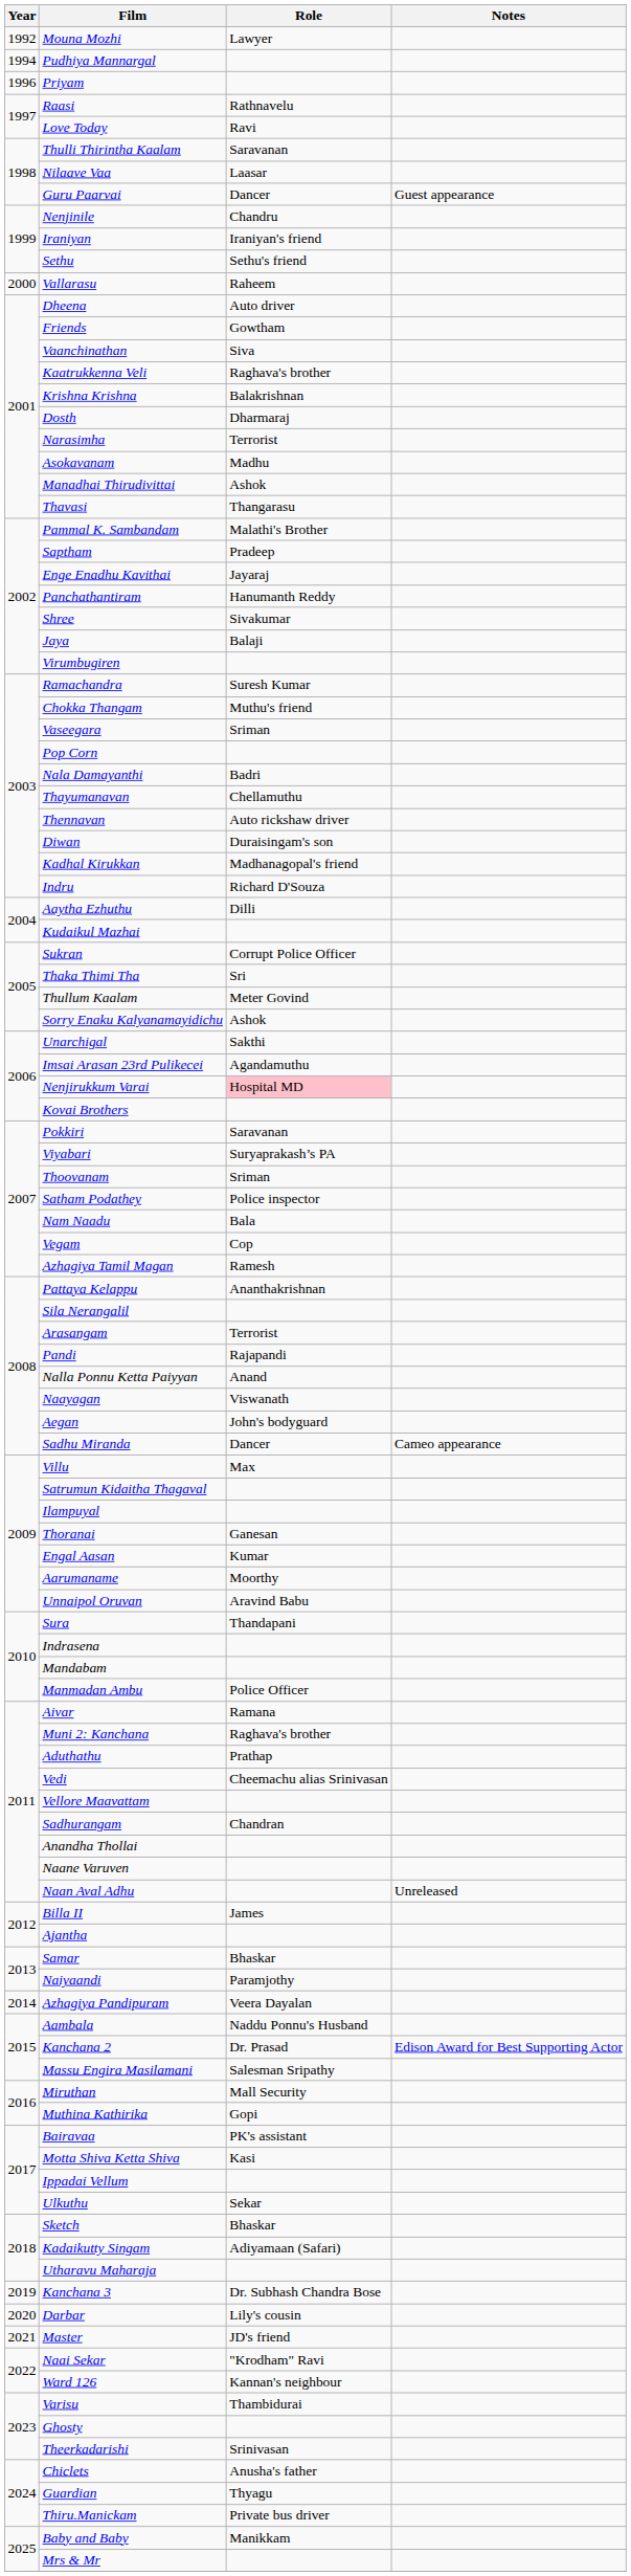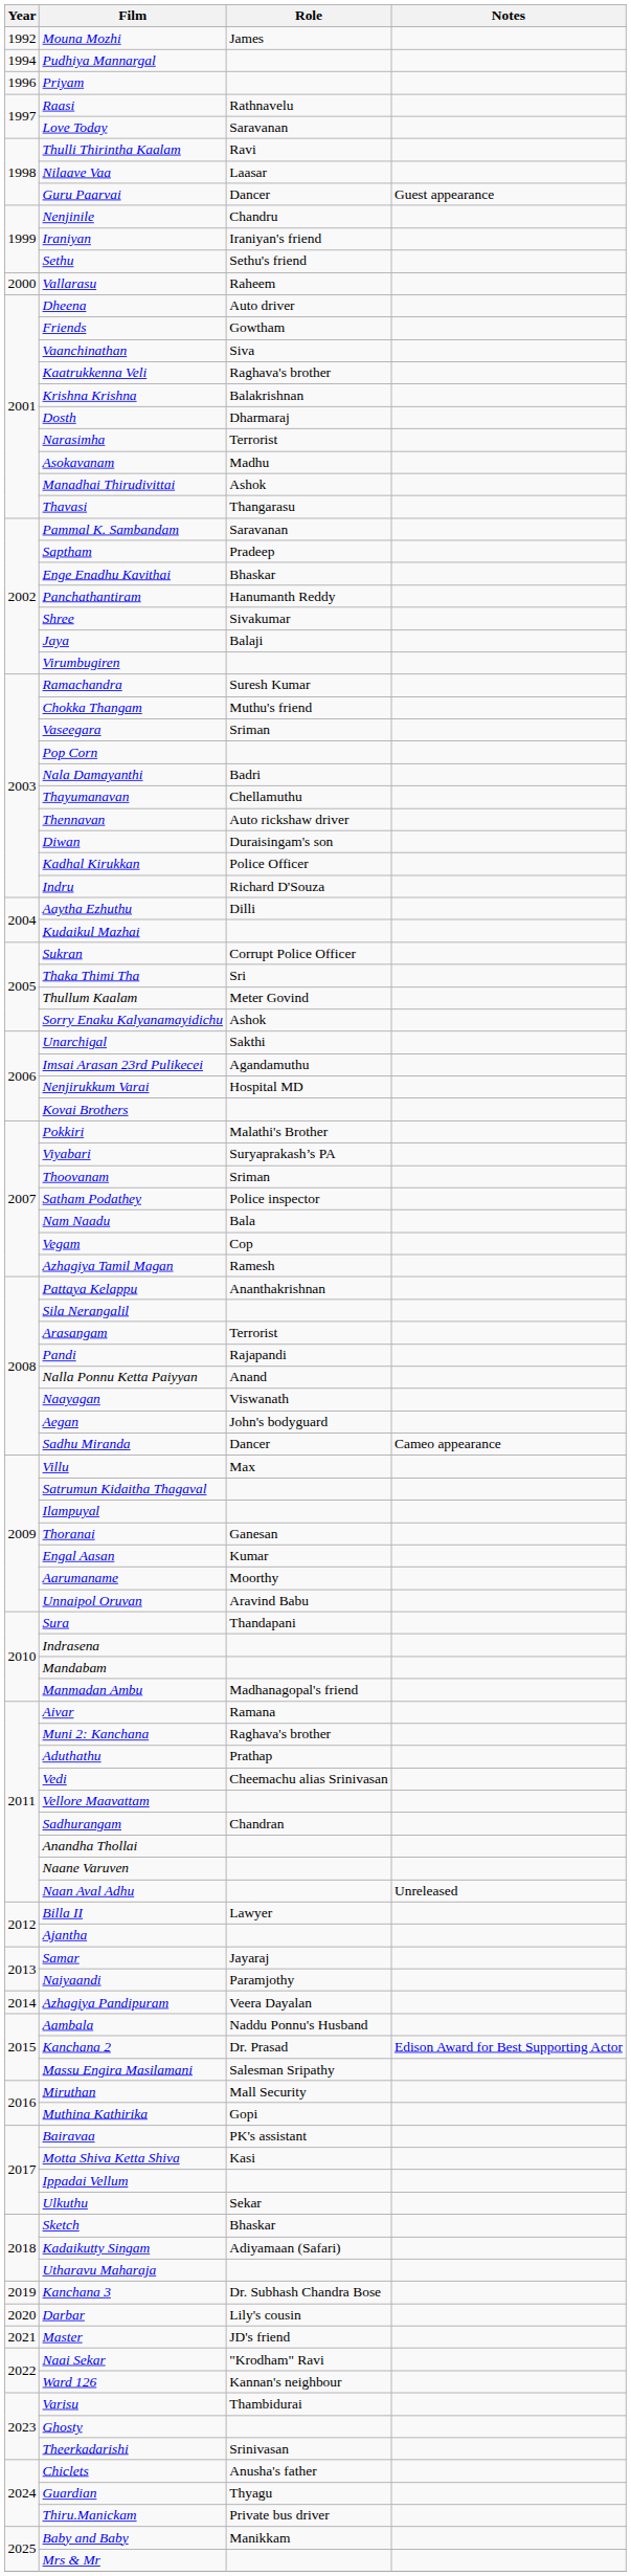 <table class="wikitable sortable">
 <tr>
 <th>Year</th>
 <th>Film</th>
 <th>Role</th>
 <th>Notes</th>
 </tr>
 <tr>
 <td>1992</td>
 <td><em><a href='#'>Mouna Mozhi</a></em></td>
-<td>Lawyer</td>
+<td>James</td>
 <td></td>
 </tr>
 <tr>
 <td>1994</td>
 <td><em><a href='#'>Pudhiya Mannargal</a></em></td>
 <td></td>
 <td></td>
 </tr>
 <tr>
 <td>1996</td>
 <td><em><a href='#'>Priyam</a></em></td>
 <td></td>
 <td></td>
 </tr>
 <tr>
 <td rowspan="2">1997</td>
 <td><em><a href='#'>Raasi</a></em></td>
 <td>Rathnavelu</td>
 <td></td>
 </tr>
 <tr>
 <td><em><a href='#'>Love Today</a></em></td>
-<td>Ravi</td>
+<td>Saravanan</td>
 <td></td>
 </tr>
 <tr>
 <td rowspan="3">1998</td>
 <td><em><a href='#'>Thulli Thirintha Kaalam</a></em></td>
-<td>Saravanan</td>
+<td>Ravi</td>
 <td></td>
 </tr>
 <tr>
 <td><em><a href='#'>Nilaave Vaa</a></em></td>
 <td>Laasar</td>
 <td></td>
 </tr>
 <tr>
 <td><em><a href='#'>Guru Paarvai</a></em></td>
 <td>Dancer</td>
 <td>Guest appearance</td>
 </tr>
 <tr>
 <td rowspan="3">1999</td>
 <td><em><a href='#'>Nenjinile</a></em></td>
 <td>Chandru</td>
 <td></td>
 </tr>
 <tr>
 <td><em><a href='#'>Iraniyan</a></em></td>
 <td>Iraniyan's friend</td>
 <td></td>
 </tr>
 <tr>
 <td><em><a href='#'>Sethu</a></em></td>
 <td>Sethu's friend</td>
 <td></td>
 </tr>
 <tr>
 <td>2000</td>
 <td><em><a href='#'>Vallarasu</a></em></td>
 <td>Raheem</td>
 <td></td>
 </tr>
 <tr>
 <td rowspan="10">2001</td>
 <td><em><a href='#'>Dheena</a></em></td>
 <td>Auto driver</td>
 <td></td>
 </tr>
 <tr>
 <td><em><a href='#'>Friends</a></em></td>
 <td>Gowtham</td>
 <td></td>
 </tr>
 <tr>
 <td><em><a href='#'>Vaanchinathan</a></em></td>
 <td>Siva</td>
 <td></td>
 </tr>
 <tr>
 <td><em><a href='#'>Kaatrukkenna Veli</a></em></td>
 <td>Raghava's brother</td>
 <td></td>
 </tr>
 <tr>
 <td><em><a href='#'>Krishna Krishna</a></em></td>
 <td>Balakrishnan</td>
 <td></td>
 </tr>
 <tr>
 <td><em><a href='#'>Dosth</a></em></td>
 <td>Dharmaraj</td>
 <td></td>
 </tr>
 <tr>
 <td><em><a href='#'>Narasimha</a></em></td>
 <td>Terrorist</td>
 <td></td>
 </tr>
 <tr>
 <td><em><a href='#'>Asokavanam</a></em></td>
 <td>Madhu</td>
 <td></td>
 </tr>
 <tr>
 <td><em><a href='#'>Manadhai Thirudivittai</a></em></td>
 <td>Ashok</td>
 <td></td>
 </tr>
 <tr>
 <td><em><a href='#'>Thavasi</a></em></td>
 <td>Thangarasu</td>
 <td></td>
 </tr>
 <tr>
 <td rowspan="7">2002</td>
 <td><em><a href='#'>Pammal K. Sambandam</a></em></td>
-<td>Malathi's Brother</td>
+<td>Saravanan</td>
 <td></td>
 </tr>
 <tr>
 <td><em><a href='#'>Saptham</a></em></td>
 <td>Pradeep</td>
 <td></td>
 </tr>
 <tr>
 <td><em><a href='#'>Enge Enadhu Kavithai</a></em></td>
-<td>Jayaraj</td>
+<td>Bhaskar</td>
 <td></td>
 </tr>
 <tr>
 <td><em><a href='#'>Panchathantiram</a></em></td>
 <td>Hanumanth Reddy</td>
 <td></td>
 </tr>
 <tr>
 <td><em><a href='#'>Shree</a></em></td>
 <td>Sivakumar</td>
 <td></td>
 </tr>
 <tr>
 <td><em><a href='#'>Jaya</a></em></td>
 <td>Balaji</td>
 <td></td>
 </tr>
 <tr>
 <td><em><a href='#'>Virumbugiren</a></em></td>
 <td></td>
 <td></td>
 </tr>
 <tr>
 <td rowspan="10">2003</td>
 <td><em><a href='#'>Ramachandra</a></em></td>
 <td>Suresh Kumar</td>
 <td></td>
 </tr>
 <tr>
 <td><em><a href='#'>Chokka Thangam</a></em></td>
 <td>Muthu's friend</td>
 <td></td>
 </tr>
 <tr>
 <td><em><a href='#'>Vaseegara</a></em></td>
 <td>Sriman</td>
 <td></td>
 </tr>
 <tr>
 <td><em><a href='#'>Pop Corn</a></em></td>
 <td></td>
 <td></td>
 </tr>
 <tr>
 <td><em><a href='#'>Nala Damayanthi</a></em></td>
 <td>Badri</td>
 <td></td>
 </tr>
 <tr>
 <td><em><a href='#'>Thayumanavan</a></em></td>
 <td>Chellamuthu</td>
 <td></td>
 </tr>
 <tr>
 <td><em><a href='#'>Thennavan</a></em></td>
 <td>Auto rickshaw driver</td>
 <td></td>
 </tr>
 <tr>
 <td><em><a href='#'>Diwan</a></em></td>
 <td>Duraisingam's son</td>
 <td></td>
 </tr>
 <tr>
 <td><em><a href='#'>Kadhal Kirukkan</a></em></td>
-<td>Madhanagopal's friend</td>
+<td>Police Officer</td>
 <td></td>
 </tr>
 <tr>
 <td><em><a href='#'>Indru</a></em></td>
 <td>Richard D'Souza</td>
 <td></td>
 </tr>
 <tr>
 <td rowspan="2">2004</td>
 <td><em><a href='#'>Aaytha Ezhuthu</a></em></td>
 <td>Dilli</td>
 <td></td>
 </tr>
 <tr>
 <td><em><a href='#'>Kudaikul Mazhai</a></em></td>
 <td></td>
 <td></td>
 </tr>
 <tr>
 <td rowspan="4">2005</td>
 <td><em><a href='#'>Sukran</a></em></td>
 <td>Corrupt Police Officer</td>
 <td></td>
 </tr>
 <tr>
 <td><em><a href='#'>Thaka Thimi Tha</a></em></td>
 <td>Sri</td>
 <td></td>
 </tr>
 <tr>
 <td><em>Thullum Kaalam</em></td>
 <td>Meter Govind</td>
 <td></td>
 </tr>
 <tr>
 <td><em><a href='#'>Sorry Enaku Kalyanamayidichu</a></em></td>
 <td>Ashok</td>
 <td></td>
 </tr>
 <tr>
 <td rowspan="4">2006</td>
 <td><em><a href='#'>Unarchigal</a></em></td>
 <td>Sakthi</td>
 <td></td>
 </tr>
 <tr>
 <td><em><a href='#'>Imsai Arasan 23rd Pulikecei</a></em></td>
 <td>Agandamuthu</td>
 <td></td>
 </tr>
 <tr>
 <td><em><a href='#'>Nenjirukkum Varai</a></em></td>
-<td style="background: pink;">Hospital MD</td>
+<td>Hospital MD</td>
 <td></td>
 </tr>
 <tr>
 <td><em><a href='#'>Kovai Brothers</a></em></td>
 <td></td>
 <td></td>
 </tr>
 <tr>
 <td rowspan="7">2007</td>
 <td><em><a href='#'>Pokkiri</a></em></td>
-<td>Saravanan</td>
+<td>Malathi's Brother</td>
 <td></td>
 </tr>
 <tr>
 <td><em><a href='#'>Viyabari</a></em></td>
 <td>Suryaprakash’s PA</td>
 <td></td>
 </tr>
 <tr>
 <td><em><a href='#'>Thoovanam</a></em></td>
 <td>Sriman</td>
 <td></td>
 </tr>
 <tr>
 <td><em><a href='#'>Satham Podathey</a></em></td>
 <td>Police inspector</td>
 <td></td>
 </tr>
 <tr>
 <td><em><a href='#'>Nam Naadu</a></em></td>
 <td>Bala</td>
 <td></td>
 </tr>
 <tr>
 <td><em><a href='#'>Vegam</a></em></td>
 <td>Cop</td>
 <td></td>
 </tr>
 <tr>
 <td><em><a href='#'>Azhagiya Tamil Magan</a></em></td>
 <td>Ramesh</td>
 <td></td>
 </tr>
 <tr>
 <td rowspan="8">2008</td>
 <td><em><a href='#'>Pattaya Kelappu</a></em></td>
 <td>Ananthakrishnan</td>
 <td></td>
 </tr>
 <tr>
 <td><em><a href='#'>Sila Nerangalil</a></em></td>
 <td></td>
 <td></td>
 </tr>
 <tr>
 <td><em><a href='#'>Arasangam</a></em></td>
 <td>Terrorist</td>
 <td></td>
 </tr>
 <tr>
 <td><em><a href='#'>Pandi</a></em></td>
 <td>Rajapandi</td>
 <td></td>
 </tr>
 <tr>
 <td><em>Nalla Ponnu Ketta Paiyyan</em></td>
 <td>Anand</td>
 <td></td>
 </tr>
 <tr>
 <td><em><a href='#'>Naayagan</a></em></td>
 <td>Viswanath</td>
 <td></td>
 </tr>
 <tr>
 <td><em><a href='#'>Aegan</a></em></td>
 <td>John's bodyguard</td>
 <td></td>
 </tr>
 <tr>
 <td><em><a href='#'>Sadhu Miranda</a></em></td>
 <td>Dancer</td>
 <td>Cameo appearance</td>
 </tr>
 <tr>
 <td rowspan="7">2009</td>
 <td><em><a href='#'>Villu</a></em></td>
 <td>Max</td>
 <td></td>
 </tr>
 <tr>
 <td><em><a href='#'>Satrumun Kidaitha Thagaval</a></em></td>
 <td></td>
 <td></td>
 </tr>
 <tr>
 <td><em><a href='#'>Ilampuyal</a></em></td>
 <td></td>
 <td></td>
 </tr>
 <tr>
 <td><em><a href='#'>Thoranai</a></em></td>
 <td>Ganesan</td>
 <td></td>
 </tr>
 <tr>
 <td><em><a href='#'>Engal Aasan</a></em></td>
 <td>Kumar</td>
 <td></td>
 </tr>
 <tr>
 <td><em><a href='#'>Aarumaname</a></em></td>
 <td>Moorthy</td>
 <td></td>
 </tr>
 <tr>
 <td><em><a href='#'>Unnaipol Oruvan</a></em></td>
 <td>Aravind Babu</td>
 <td></td>
 </tr>
 <tr>
 <td rowspan="4">2010</td>
 <td><em><a href='#'>Sura</a></em></td>
 <td>Thandapani</td>
 <td></td>
 </tr>
 <tr>
 <td><em>Indrasena </em></td>
 <td></td>
 <td></td>
 </tr>
 <tr>
 <td><em>Mandabam</em></td>
 <td></td>
 <td></td>
 </tr>
 <tr>
 <td><em><a href='#'>Manmadan Ambu</a></em></td>
-<td>Police Officer</td>
+<td>Madhanagopal's friend</td>
 <td></td>
 </tr>
 <tr>
 <td rowspan="9">2011</td>
 <td><em><a href='#'>Aivar</a></em></td>
 <td>Ramana</td>
 <td></td>
 </tr>
 <tr>
 <td><em><a href='#'>Muni 2: Kanchana</a></em></td>
 <td>Raghava's brother</td>
 <td></td>
 </tr>
 <tr>
 <td><em><a href='#'>Aduthathu</a></em></td>
 <td>Prathap</td>
 <td></td>
 </tr>
 <tr>
 <td><em><a href='#'>Vedi</a></em></td>
 <td>Cheemachu alias Srinivasan</td>
 <td></td>
 </tr>
 <tr>
 <td><em><a href='#'>Vellore Maavattam</a></em></td>
 <td></td>
 <td></td>
 </tr>
 <tr>
 <td><em><a href='#'>Sadhurangam</a></em></td>
 <td>Chandran</td>
 <td></td>
 </tr>
 <tr>
 <td><em>Anandha Thollai</em></td>
 <td></td>
 <td></td>
 </tr>
 <tr>
 <td><em>Naane Varuven</em></td>
 <td></td>
 <td></td>
 </tr>
 <tr>
 <td><em><a href='#'>Naan Aval Adhu</a></em></td>
 <td></td>
 <td>Unreleased</td>
 </tr>
 <tr>
 <td rowspan="2">2012</td>
 <td><em><a href='#'>Billa II</a></em></td>
-<td>James</td>
+<td>Lawyer</td>
 <td></td>
 </tr>
 <tr>
 <td><em><a href='#'>Ajantha</a></em></td>
 <td></td>
 <td></td>
 </tr>
 <tr>
 <td rowspan="2">2013</td>
 <td><em><a href='#'>Samar</a></em></td>
-<td>Bhaskar</td>
+<td>Jayaraj</td>
 <td></td>
 </tr>
 <tr>
 <td><em><a href='#'>Naiyaandi</a></em></td>
 <td>Paramjothy</td>
 <td></td>
 </tr>
 <tr>
 <td>2014</td>
 <td><em><a href='#'>Azhagiya Pandipuram</a></em></td>
 <td>Veera Dayalan</td>
 <td></td>
 </tr>
 <tr>
 <td rowspan="3">2015</td>
 <td><em><a href='#'>Aambala</a></em></td>
 <td>Naddu Ponnu's Husband</td>
 <td></td>
 </tr>
 <tr>
 <td><em><a href='#'>Kanchana 2</a></em></td>
 <td>Dr. Prasad</td>
 <td><a href='#'>Edison Award for Best Supporting Actor</a></td>
 </tr>
 <tr>
 <td><em><a href='#'>Massu Engira Masilamani</a></em></td>
 <td>Salesman Sripathy</td>
 <td></td>
 </tr>
 <tr>
 <td rowspan="2">2016</td>
 <td><em><a href='#'>Miruthan</a></em></td>
 <td>Mall Security</td>
 <td></td>
 </tr>
 <tr>
 <td><em><a href='#'>Muthina Kathirika</a></em></td>
 <td>Gopi</td>
 <td></td>
 </tr>
 <tr>
 <td rowspan="4">2017</td>
 <td><em><a href='#'>Bairavaa</a></em></td>
 <td>PK's assistant</td>
 <td></td>
 </tr>
 <tr>
 <td><em><a href='#'>Motta Shiva Ketta Shiva</a></em></td>
 <td>Kasi</td>
 <td></td>
 </tr>
 <tr>
 <td><em><a href='#'>Ippadai Vellum</a></em></td>
 <td></td>
 <td></td>
 </tr>
 <tr>
 <td><em><a href='#'>Ulkuthu</a></em></td>
 <td>Sekar</td>
 <td></td>
 </tr>
 <tr>
 <td rowspan="3">2018</td>
 <td><em><a href='#'>Sketch</a></em></td>
 <td>Bhaskar</td>
 <td></td>
 </tr>
 <tr>
 <td><em><a href='#'>Kadaikutty Singam</a></em></td>
 <td>Adiyamaan (Safari)</td>
 <td></td>
 </tr>
 <tr>
 <td><em><a href='#'>Utharavu Maharaja</a></em></td>
 <td></td>
 <td></td>
 </tr>
 <tr>
 <td>2019</td>
 <td><em><a href='#'>Kanchana 3</a></em></td>
 <td>Dr. Subhash Chandra Bose</td>
 <td></td>
 </tr>
 <tr>
 <td>2020</td>
 <td><em><a href='#'>Darbar</a></em></td>
 <td>Lily's cousin</td>
 <td></td>
 </tr>
 <tr>
 <td>2021</td>
 <td><em><a href='#'>Master</a></em></td>
 <td>JD's friend</td>
 <td></td>
 </tr>
 <tr>
 <td rowspan="2">2022</td>
 <td><em><a href='#'>Naai Sekar</a></em></td>
 <td>"Krodham" Ravi</td>
 <td></td>
 </tr>
 <tr>
 <td><em><a href='#'>Ward 126</a></em></td>
 <td>Kannan's neighbour</td>
 <td></td>
 </tr>
 <tr>
 <td rowspan="3">2023</td>
 <td><em><a href='#'>Varisu</a></em></td>
 <td>Thambidurai</td>
 <td></td>
 </tr>
 <tr>
 <td><em><a href='#'>Ghosty</a></em></td>
 <td></td>
 <td></td>
 </tr>
 <tr>
 <td><em><a href='#'>Theerkadarishi</a></em></td>
 <td>Srinivasan</td>
 <td></td>
 </tr>
 <tr>
 <td rowspan="3">2024</td>
 <td><em><a href='#'>Chiclets</a></em></td>
 <td>Anusha's father</td>
 <td></td>
 </tr>
 <tr>
 <td><em><a href='#'>Guardian</a></em></td>
 <td>Thyagu</td>
 <td></td>
 </tr>
 <tr>
 <td><em><a href='#'>Thiru.Manickam</a></em></td>
 <td>Private bus driver</td>
 <td></td>
 </tr>
 <tr>
 <td rowspan="2">2025</td>
 <td><em><a href='#'>Baby and Baby</a></em></td>
 <td>Manikkam</td>
 <td></td>
 </tr>
 <tr>
 <td><em><a href='#'>Mrs & Mr</a></em></td>
 <td></td>
 <td></td>
 </tr>
 <tr>
 </tr>
 </table>
